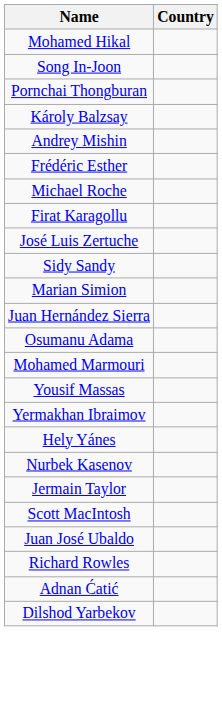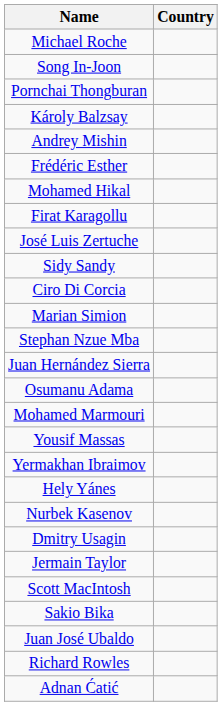 <table class="wikitable sortable  mw-collapsible mw-collapsed" style="text-align:center">
 <tr>
 <th>Name</th>
 <th>Country</th>
 </tr>
 <tr>
-<td><a href='#'>Mohamed Hikal</a></td>
+<td><a href='#'>Michael Roche</a></td>
 <td></td>
 </tr>
 <tr>
 <td><a href='#'>Song In-Joon</a></td>
 <td></td>
 </tr>
 <tr>
 <td><a href='#'>Pornchai Thongburan</a></td>
 <td></td>
 </tr>
 <tr>
 <td><a href='#'>Károly Balzsay</a></td>
 <td></td>
 </tr>
 <tr>
 <td><a href='#'>Andrey Mishin</a></td>
 <td></td>
 </tr>
 <tr>
 <td><a href='#'>Frédéric Esther</a></td>
 <td></td>
 </tr>
 <tr>
-<td><a href='#'>Michael Roche</a></td>
+<td><a href='#'>Mohamed Hikal</a></td>
 <td></td>
 </tr>
 <tr>
 <td><a href='#'>Firat Karagollu</a></td>
 <td></td>
 </tr>
 <tr>
 <td><a href='#'>José Luis Zertuche</a></td>
 <td></td>
 </tr>
 <tr>
 <td><a href='#'>Sidy Sandy</a></td>
 <td></td>
 </tr>
 <tr>
+<td><a href='#'>Ciro Di Corcia</a></td>
+<td></td>
+</tr>
+<tr>
 <td><a href='#'>Marian Simion</a></td>
+<td></td>
+</tr>
+<tr>
+<td><a href='#'>Stephan Nzue Mba</a></td>
 <td></td>
 </tr>
 <tr>
 <td><a href='#'>Juan Hernández Sierra</a></td>
 <td></td>
 </tr>
 <tr>
 <td><a href='#'>Osumanu Adama</a></td>
 <td></td>
 </tr>
 <tr>
 <td><a href='#'>Mohamed Marmouri</a></td>
 <td></td>
 </tr>
 <tr>
 <td><a href='#'>Yousif Massas</a></td>
 <td></td>
 </tr>
 <tr>
 <td><a href='#'>Yermakhan Ibraimov</a></td>
 <td></td>
 </tr>
 <tr>
 <td><a href='#'>Hely Yánes</a></td>
 <td></td>
 </tr>
 <tr>
 <td><a href='#'>Nurbek Kasenov</a></td>
 <td></td>
 </tr>
 <tr>
+<td><a href='#'>Dmitry Usagin</a></td>
+<td></td>
+</tr>
+<tr>
 <td><a href='#'>Jermain Taylor</a></td>
 <td></td>
 </tr>
 <tr>
 <td><a href='#'>Scott MacIntosh</a></td>
+<td></td>
+</tr>
+<tr>
+<td><a href='#'>Sakio Bika</a></td>
 <td></td>
 </tr>
 <tr>
 <td><a href='#'>Juan José Ubaldo</a></td>
 <td></td>
 </tr>
 <tr>
 <td><a href='#'>Richard Rowles</a></td>
 <td></td>
 </tr>
 <tr>
 <td><a href='#'>Adnan Ćatić</a></td>
 <td></td>
 </tr>
-<tr>
-<td><a href='#'>Dilshod Yarbekov</a></td>
-<td></td>
-</tr>
 </table>
